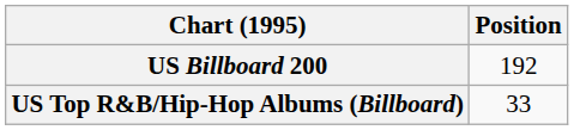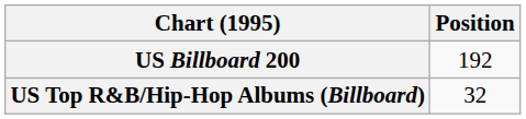 <table class="wikitable sortable plainrowheaders" style="text-align:center">
 <tr>
 <th scope="col">Chart (1995)</th>
 <th scope="col">Position</th>
 </tr>
 <tr>
 <th scope="row">US <em>Billboard</em> 200</th>
 <td>192</td>
 </tr>
 <tr>
 <th scope="row">US Top R&B/Hip-Hop Albums (<em>Billboard</em>)</th>
-<td>33</td>
+<td>32</td>
 </tr>
 </table>
